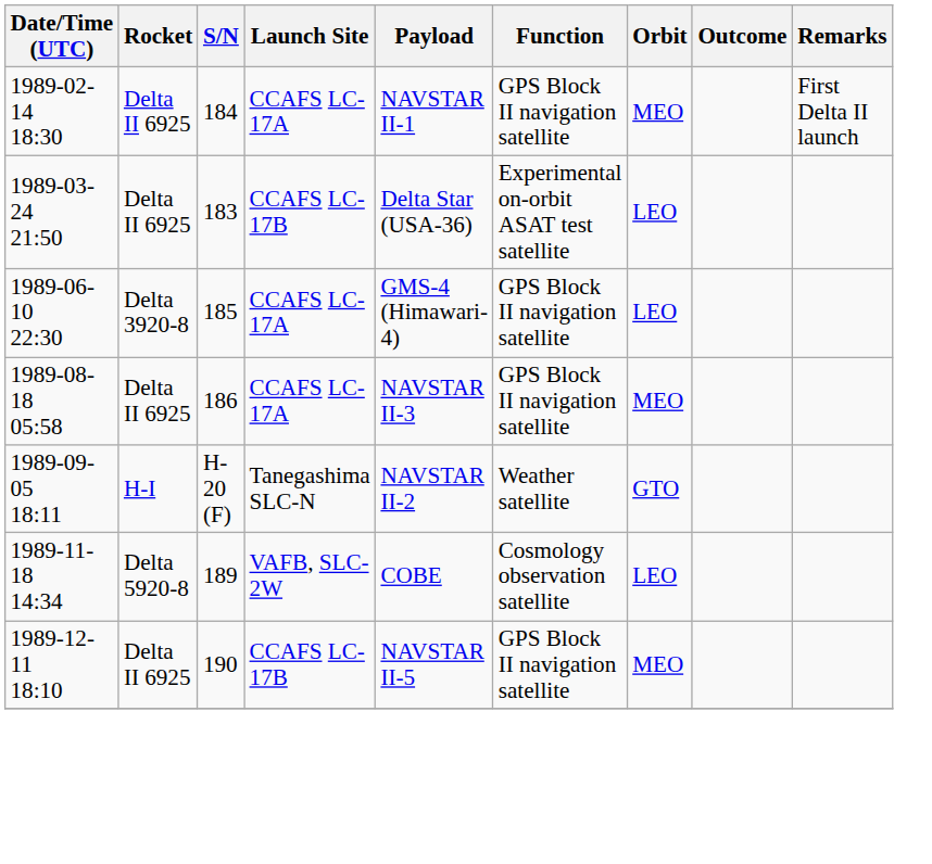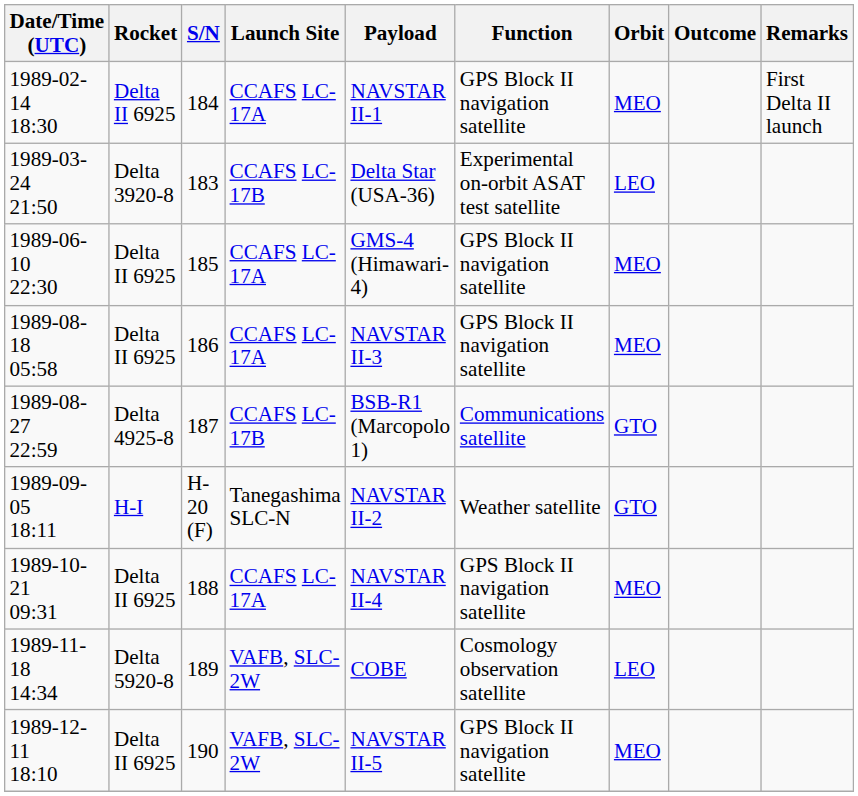 <table class="wikitable" style="margin: 1em 1em 1em 0";>
 <tr>
 <th>Date/Time<br>(<a href='#'>UTC</a>)</th>
 <th>Rocket</th>
 <th><a href='#'>S/N</a></th>
 <th>Launch Site</th>
 <th>Payload</th>
 <th>Function</th>
 <th>Orbit</th>
 <th>Outcome</th>
 <th>Remarks</th>
 </tr>
 <tr>
 <td>1989-02-14<br>18:30</td>
 <td><a href='#'>Delta II</a> 6925 </td>
 <td>184</td>
 <td><a href='#'>CCAFS</a> <a href='#'>LC-17A</a></td>
 <td><a href='#'>NAVSTAR II-1</a></td>
 <td>GPS Block II navigation satellite</td>
 <td><a href='#'>MEO</a></td>
 <td></td>
 <td>First Delta II launch</td>
 </tr>
 <tr>
 <td>1989-03-24<br>21:50</td>
-<td>Delta II 6925</td>
+<td>Delta 3920-8</td>
 <td>183</td>
 <td><a href='#'>CCAFS</a> <a href='#'>LC-17B</a></td>
 <td><a href='#'>Delta Star</a> (USA-36)</td>
 <td>Experimental on-orbit ASAT test satellite</td>
 <td><a href='#'>LEO</a></td>
 <td></td>
 <td></td>
 </tr>
 <tr>
 <td>1989-06-10<br>22:30</td>
-<td>Delta 3920-8</td>
+<td>Delta II 6925</td>
 <td>185</td>
 <td><a href='#'>CCAFS</a> <a href='#'>LC-17A</a></td>
 <td><a href='#'>GMS-4</a> (Himawari-4)</td>
 <td>GPS Block II navigation satellite</td>
-<td><a href='#'>LEO</a></td>
+<td><a href='#'>MEO</a></td>
 <td></td>
 <td></td>
 </tr>
 <tr>
 <td>1989-08-18<br>05:58</td>
 <td>Delta II 6925</td>
 <td>186</td>
 <td><a href='#'>CCAFS</a> <a href='#'>LC-17A</a></td>
 <td><a href='#'>NAVSTAR II-3</a></td>
 <td>GPS Block II navigation satellite</td>
 <td><a href='#'>MEO</a></td>
 <td></td>
 <td></td>
 </tr>
 <tr>
+<td>1989-08-27<br>22:59</td>
+<td>Delta 4925-8  </td>
+<td>187</td>
+<td><a href='#'>CCAFS</a> <a href='#'>LC-17B</a></td>
+<td><a href='#'>BSB-R1</a> (Marcopolo 1)</td>
+<td><a href='#'>Communications satellite</a></td>
+<td><a href='#'>GTO</a></td>
+<td></td>
+<td></td>
+</tr>
+<tr>
 <td>1989-09-05<br>18:11</td>
 <td><a href='#'>H-I</a></td>
 <td>H-20 (F)</td>
 <td>Tanegashima SLC-N</td>
 <td><a href='#'>NAVSTAR II-2</a></td>
 <td>Weather satellite</td>
 <td><a href='#'>GTO</a></td>
+<td></td>
+<td></td>
+</tr>
+<tr>
+<td>1989-10-21<br>09:31</td>
+<td>Delta II 6925</td>
+<td>188</td>
+<td><a href='#'>CCAFS</a> <a href='#'>LC-17A</a></td>
+<td><a href='#'>NAVSTAR II-4</a></td>
+<td>GPS Block II navigation satellite</td>
+<td><a href='#'>MEO</a></td>
 <td></td>
 <td></td>
 </tr>
 <tr>
 <td>1989-11-18<br>14:34</td>
 <td>Delta 5920-8  </td>
 <td>189</td>
 <td><a href='#'>VAFB</a>, <a href='#'>SLC-2W</a></td>
 <td><a href='#'>COBE</a></td>
 <td>Cosmology observation satellite</td>
 <td><a href='#'>LEO</a></td>
 <td></td>
 <td></td>
 </tr>
 <tr>
 <td>1989-12-11<br>18:10</td>
 <td>Delta II 6925</td>
 <td>190</td>
-<td><a href='#'>CCAFS</a> <a href='#'>LC-17B</a></td>
+<td><a href='#'>VAFB</a>, <a href='#'>SLC-2W</a></td>
 <td><a href='#'>NAVSTAR II-5</a></td>
 <td>GPS Block II navigation satellite</td>
 <td><a href='#'>MEO</a></td>
 <td></td>
 <td></td>
 </tr>
 <tr>
 </tr>
 </table>
